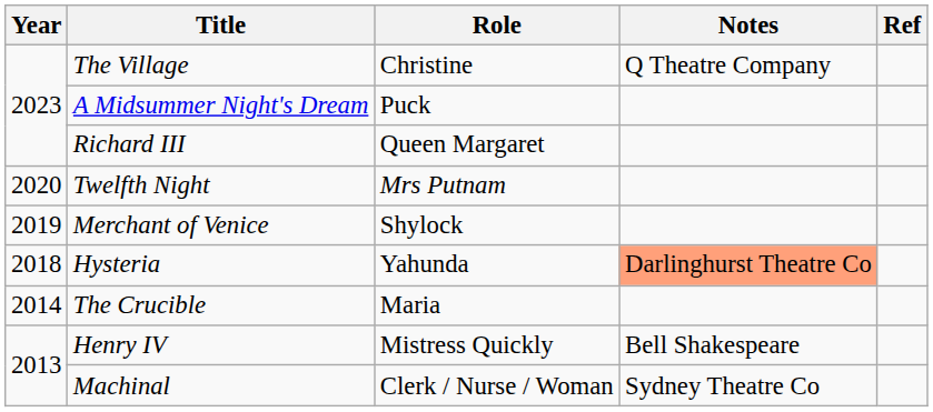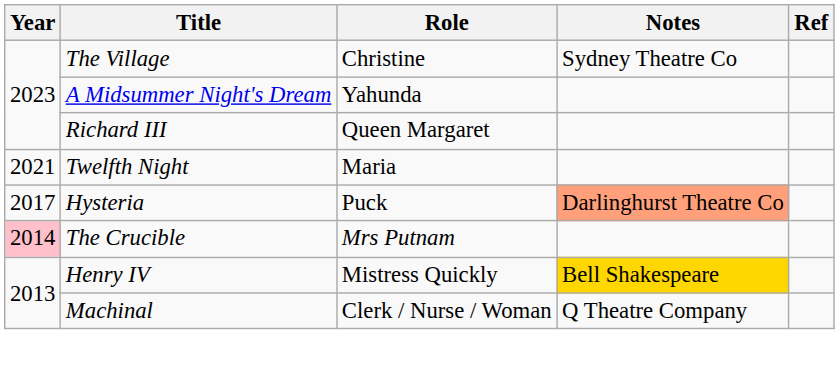 <table class="wikitable">
 <tr>
 <th>Year</th>
 <th>Title</th>
 <th>Role</th>
 <th>Notes</th>
 <th>Ref</th>
 </tr>
 <tr>
 <td rowspan="3">2023</td>
 <td><em>The Village</em></td>
 <td>Christine</td>
-<td>Q Theatre Company</td>
+<td>Sydney Theatre Co</td>
 <td></td>
 </tr>
 <tr>
 <td><em><a href='#'>A Midsummer Night's Dream</a></em></td>
-<td>Puck</td>
+<td>Yahunda</td>
 <td></td>
 <td></td>
 </tr>
 <tr>
 <td><em>Richard III</em></td>
 <td>Queen Margaret</td>
 <td></td>
 <td></td>
 </tr>
 <tr>
-<td>2020</td>
+<td>2021</td>
 <td><em>Twelfth Night</em></td>
-<td><em>Mrs Putnam</em></td>
+<td>Maria</td>
 <td></td>
 <td></td>
 </tr>
 <tr>
-<td>2019</td>
-<td><em>Merchant of Venice</em></td>
-<td>Shylock</td>
-<td></td>
-<td></td>
-</tr>
-<tr>
-<td>2018</td>
+<td>2017</td>
 <td><em>Hysteria</em></td>
-<td>Yahunda</td>
+<td>Puck</td>
 <td style="background: lightsalmon;">Darlinghurst Theatre Co</td>
 <td></td>
 </tr>
 <tr>
-<td>2014</td>
+<td style="background: pink;">2014</td>
 <td><em>The Crucible</em></td>
-<td>Maria</td>
+<td><em>Mrs Putnam</em></td>
 <td></td>
 <td></td>
 </tr>
 <tr>
 <td rowspan="2">2013</td>
 <td><em>Henry IV</em></td>
 <td>Mistress Quickly</td>
-<td>Bell Shakespeare</td>
+<td style="background: gold;">Bell Shakespeare</td>
 <td></td>
 </tr>
 <tr>
 <td><em>Machinal</em></td>
 <td>Clerk / Nurse / Woman</td>
-<td>Sydney Theatre Co</td>
+<td>Q Theatre Company</td>
 <td></td>
 </tr>
 </table>
